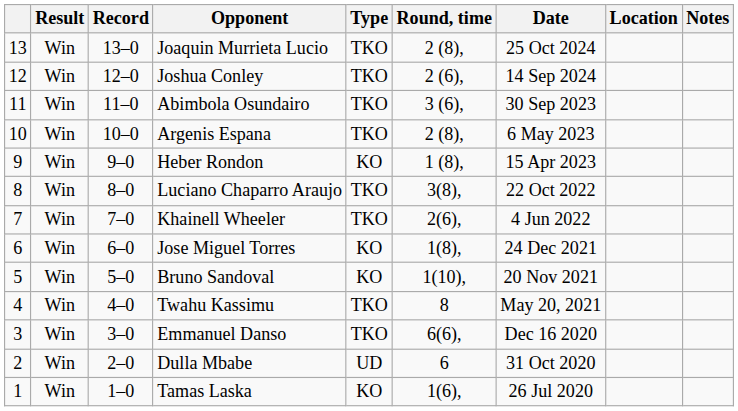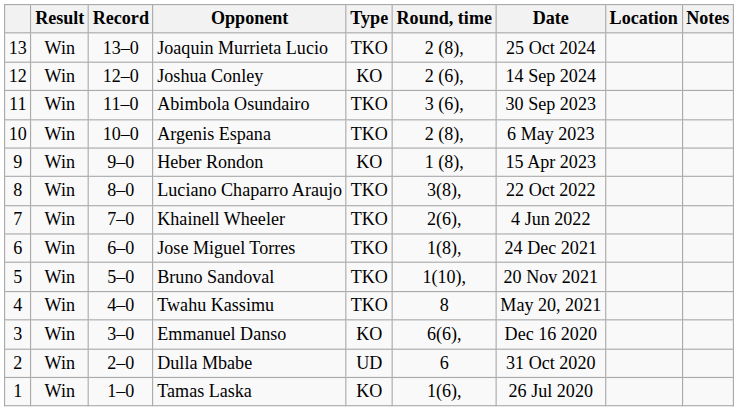 <table class="wikitable" style="text-align:center">
 <tr>
 <th></th>
 <th>Result</th>
 <th>Record</th>
 <th>Opponent</th>
 <th>Type</th>
 <th>Round, time</th>
 <th>Date</th>
 <th>Location</th>
 <th>Notes</th>
 </tr>
 <tr>
 <td>13</td>
 <td>Win</td>
 <td>13–0</td>
 <td style="text-align:left;">Joaquin Murrieta Lucio</td>
 <td>TKO</td>
 <td>2 (8), </td>
 <td>25 Oct 2024</td>
 <td style="text-align:left;"></td>
 <td></td>
 </tr>
 <tr>
 <td>12</td>
 <td>Win</td>
 <td>12–0</td>
 <td style="text-align:left;">Joshua Conley</td>
-<td>TKO</td>
+<td>KO</td>
 <td>2 (6), </td>
 <td>14 Sep 2024</td>
 <td style="text-align:left;"></td>
 <td></td>
 </tr>
 <tr>
 <td>11</td>
 <td>Win</td>
 <td>11–0</td>
 <td style="text-align:left;">Abimbola Osundairo</td>
 <td>TKO</td>
 <td>3 (6), </td>
 <td>30 Sep 2023</td>
 <td style="text-align:left;"></td>
 <td></td>
 </tr>
 <tr>
 <td>10</td>
 <td>Win</td>
 <td>10–0</td>
 <td style="text-align:left;">Argenis Espana</td>
 <td>TKO</td>
 <td>2 (8), </td>
 <td>6 May 2023</td>
 <td style="text-align:left;"></td>
 <td></td>
 </tr>
 <tr>
 <td>9</td>
 <td>Win</td>
 <td>9–0</td>
 <td style="text-align:left;">Heber Rondon</td>
 <td>KO</td>
 <td>1 (8), </td>
 <td>15 Apr 2023</td>
 <td style="text-align:left;"></td>
 <td></td>
 </tr>
 <tr>
 <td>8</td>
 <td>Win</td>
 <td>8–0</td>
 <td style="text-align:left;">Luciano Chaparro Araujo</td>
 <td>TKO</td>
 <td>3(8), </td>
 <td>22 Oct 2022</td>
 <td style="text-align:left;"></td>
 <td></td>
 </tr>
 <tr>
 <td>7</td>
 <td>Win</td>
 <td>7–0</td>
 <td style="text-align:left;">Khainell Wheeler</td>
 <td>TKO</td>
 <td>2(6), </td>
 <td>4 Jun 2022</td>
 <td style="text-align:left;"></td>
 <td></td>
 </tr>
 <tr>
 <td>6</td>
 <td>Win</td>
 <td>6–0</td>
 <td style="text-align:left;">Jose Miguel Torres</td>
-<td>KO</td>
+<td>TKO</td>
 <td>1(8), </td>
 <td>24 Dec 2021</td>
 <td style="text-align:left;"></td>
 <td></td>
 </tr>
 <tr>
 <td>5</td>
 <td>Win</td>
 <td>5–0</td>
 <td style="text-align:left;">Bruno Sandoval</td>
-<td>KO</td>
+<td>TKO</td>
 <td>1(10), </td>
 <td>20 Nov 2021</td>
 <td style="text-align:left;"></td>
 <td></td>
 </tr>
 <tr>
 <td>4</td>
 <td>Win</td>
 <td>4–0</td>
 <td style="text-align:left;">Twahu Kassimu</td>
 <td>TKO</td>
 <td>8</td>
 <td>May 20, 2021</td>
 <td style="text-align:left;"></td>
 <td></td>
 </tr>
 <tr>
 <td>3</td>
 <td>Win</td>
 <td>3–0</td>
 <td style="text-align:left;">Emmanuel Danso</td>
-<td>TKO</td>
+<td>KO</td>
 <td>6(6), </td>
 <td>Dec 16 2020</td>
 <td style="text-align:left;"></td>
 <td></td>
 </tr>
 <tr>
 <td>2</td>
 <td>Win</td>
 <td>2–0</td>
 <td style="text-align:left;">Dulla Mbabe</td>
 <td>UD</td>
 <td>6</td>
 <td>31 Oct 2020</td>
 <td style="text-align:left;"></td>
 <td></td>
 </tr>
 <tr>
 <td>1</td>
 <td>Win</td>
 <td>1–0</td>
 <td style="text-align:left;">Tamas Laska</td>
 <td>KO</td>
 <td>1(6), </td>
 <td>26 Jul 2020</td>
 <td style="text-align:left;"></td>
 <td></td>
 </tr>
 </table>
